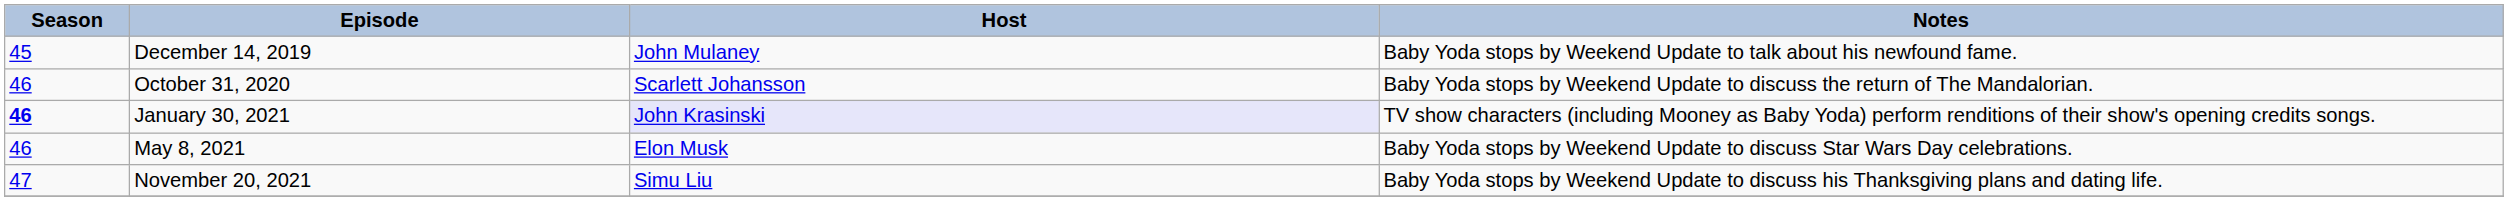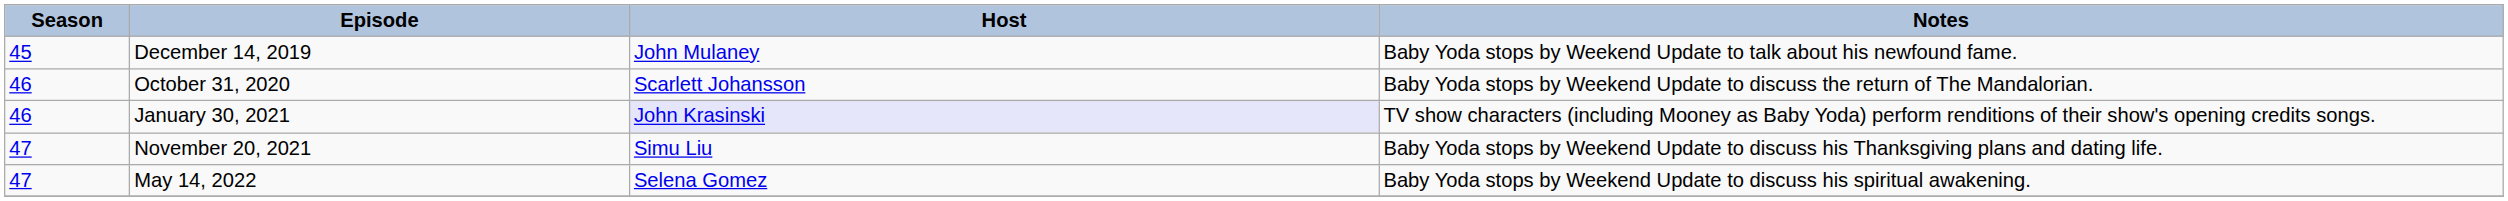 <table class="wikitable" style="width:100%;">
 <tr>
 <th style="background:#B0C4DE;" width="5%">Season</th>
 <th style="background:#B0C4DE;" width="20%">Episode</th>
 <th style="background:#B0C4DE;" width="30%">Host</th>
 <th style="background:#B0C4DE;" width="45%">Notes</th>
 </tr>
 <tr>
 <td><a href='#'>45</a></td>
 <td>December 14, 2019</td>
 <td><a href='#'>John Mulaney</a></td>
 <td>Baby Yoda stops by Weekend Update to talk about his newfound fame.</td>
 </tr>
 <tr>
 <td><a href='#'>46</a></td>
 <td>October 31, 2020</td>
 <td><a href='#'>Scarlett Johansson</a></td>
 <td>Baby Yoda stops by Weekend Update to discuss the return of The Mandalorian.</td>
 </tr>
 <tr>
-<td><strong><a href='#'>46</a></strong></td>
+<td><a href='#'>46</a></td>
 <td>January 30, 2021</td>
 <td style="background: lavender;"><a href='#'>John Krasinski</a></td>
 <td>TV show characters (including Mooney as Baby Yoda) perform renditions of their show's opening credits songs.</td>
-</tr>
-<tr>
-<td><a href='#'>46</a></td>
-<td>May 8, 2021</td>
-<td><a href='#'>Elon Musk</a></td>
-<td>Baby Yoda stops by Weekend Update to discuss Star Wars Day celebrations.</td>
 </tr>
 <tr>
 <td><a href='#'>47</a></td>
 <td>November 20, 2021</td>
 <td><a href='#'>Simu Liu</a></td>
 <td>Baby Yoda stops by Weekend Update to discuss his Thanksgiving plans and dating life.</td>
 </tr>
 <tr>
+<td><a href='#'>47</a></td>
+<td>May 14, 2022</td>
+<td><a href='#'>Selena Gomez</a></td>
+<td>Baby Yoda stops by Weekend Update to discuss his spiritual awakening.</td>
+</tr>
+<tr>
 </tr>
 </table>
